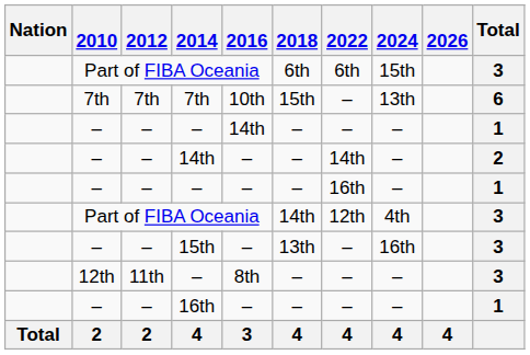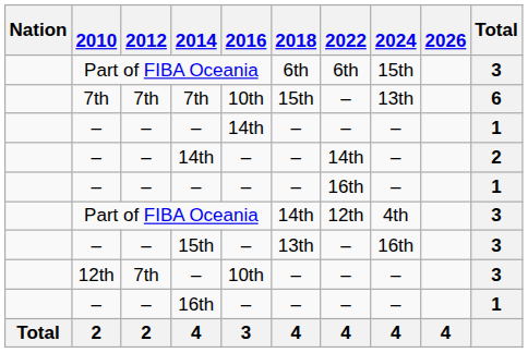 <table class="wikitable" style="text-align:center; font-size:90%">
 <tr>
 <th>Nation</th>
 <th><br><a href='#'>2010</a></th>
 <th><br><a href='#'>2012</a></th>
 <th><br><a href='#'>2014</a></th>
 <th><br><a href='#'>2016</a></th>
 <th><br><a href='#'>2018</a></th>
 <th><br><a href='#'>2022</a></th>
 <th><br><a href='#'>2024</a></th>
 <th><br><a href='#'>2026</a></th>
 <th>Total</th>
 </tr>
 <tr>
 <td align=left></td>
 <td colspan=4>Part of <a href='#'>FIBA Oceania</a></td>
 <td>6th</td>
 <td>6th</td>
 <td>15th</td>
 <td></td>
 <th>3</th>
 </tr>
 <tr>
 <td align=left></td>
 <td>7th</td>
 <td>7th</td>
 <td>7th</td>
 <td>10th</td>
 <td>15th</td>
 <td>–</td>
 <td>13th</td>
 <td></td>
 <th>6</th>
 </tr>
 <tr>
 <td align=left></td>
 <td>–</td>
 <td>–</td>
 <td>–</td>
 <td>14th</td>
 <td>–</td>
 <td>–</td>
 <td>–</td>
 <td></td>
 <th>1</th>
 </tr>
 <tr>
 <td align=left></td>
 <td>–</td>
 <td>–</td>
 <td>14th</td>
 <td>–</td>
 <td>–</td>
 <td>14th</td>
 <td>–</td>
 <td></td>
 <th>2</th>
 </tr>
 <tr>
 <td align=left></td>
 <td>–</td>
 <td>–</td>
 <td>–</td>
 <td>–</td>
 <td>–</td>
 <td>16th</td>
 <td>–</td>
 <td></td>
 <th>1</th>
 </tr>
 <tr>
 <td align=left></td>
 <td colspan=4>Part of <a href='#'>FIBA Oceania</a></td>
 <td>14th</td>
 <td>12th</td>
 <td>4th</td>
 <td></td>
 <th>3</th>
 </tr>
 <tr>
 <td align=left></td>
 <td>–</td>
 <td>–</td>
 <td>15th</td>
 <td>–</td>
 <td>13th</td>
 <td>–</td>
 <td>16th</td>
 <td></td>
 <th>3</th>
 </tr>
 <tr>
 <td align=left></td>
 <td>12th</td>
-<td>11th</td>
+<td>7th</td>
 <td>–</td>
-<td>8th</td>
+<td>10th</td>
 <td>–</td>
 <td>–</td>
 <td>–</td>
 <td></td>
 <th>3</th>
 </tr>
 <tr>
 <td align=left></td>
 <td>–</td>
 <td>–</td>
 <td>16th</td>
 <td>–</td>
 <td>–</td>
 <td>–</td>
 <td>–</td>
 <td></td>
 <th>1</th>
 </tr>
 <tr>
 <th align=left>Total</th>
 <th>2</th>
 <th>2</th>
 <th>4</th>
 <th>3</th>
 <th>4</th>
 <th>4</th>
 <th>4</th>
 <th>4</th>
 <th></th>
 </tr>
 </table>
